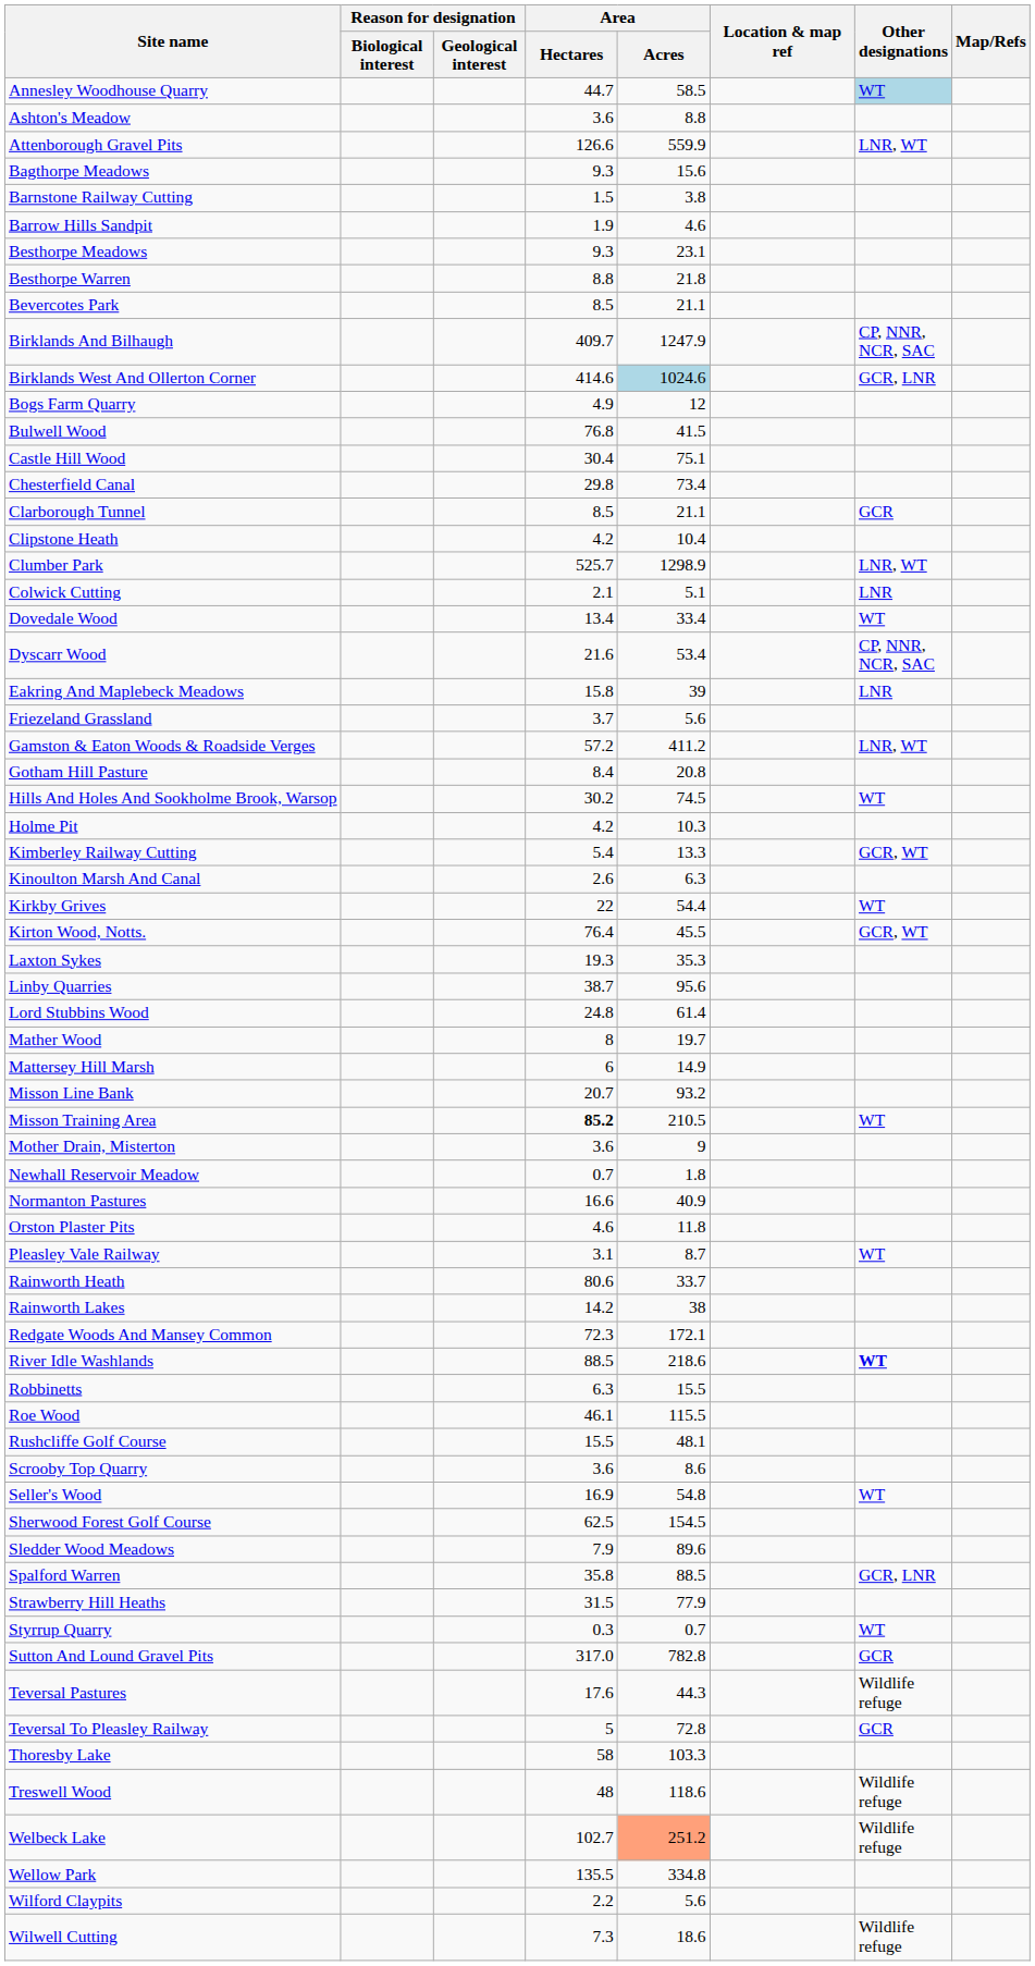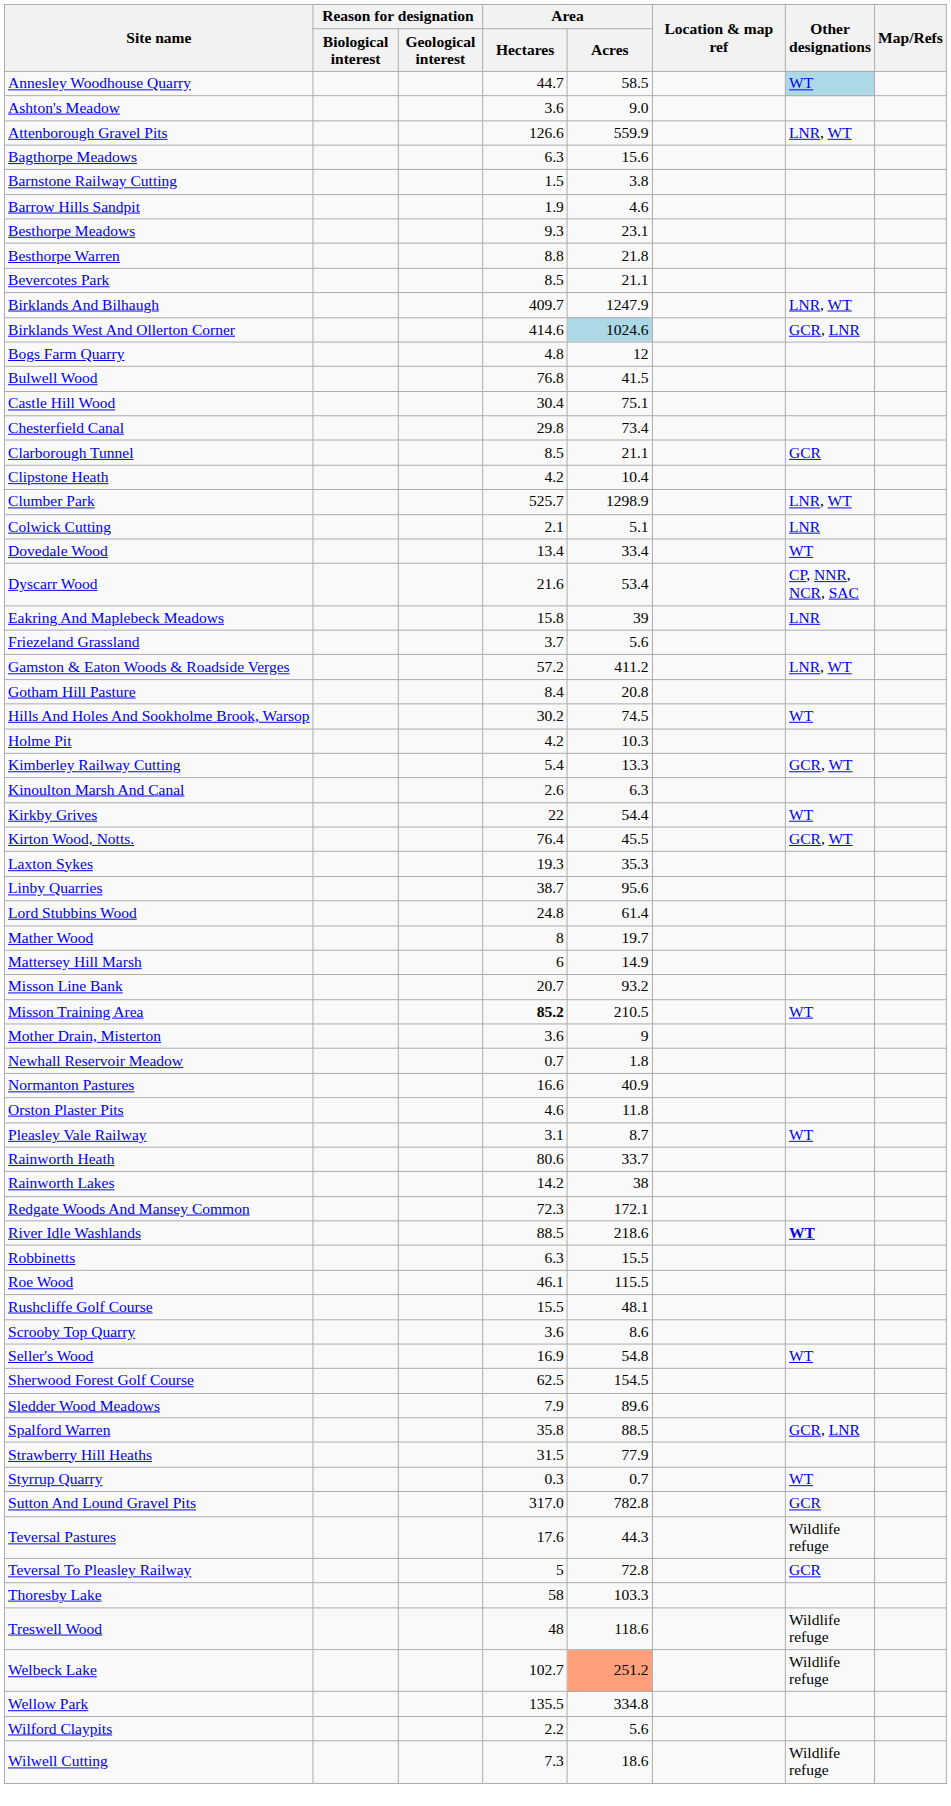 <table class="wikitable">
 <tr>
 <th rowspan="2">Site name</th>
 <th width="160" colspan="2">Reason for designation</th>
 <th width="90" colspan="2">Area</th>
 <th width="130" rowspan="2">Location & map ref</th>
 <th width="50" rowspan="2">Other designations</th>
 <th width="50" rowspan="2">Map/Refs</th>
 </tr>
 <tr>
 <th width="80">Biological interest</th>
 <th width="80">Geological interest</th>
 <th width="80">Hectares</th>
 <th width="80">Acres</th>
 </tr>
 <tr>
 <td><a href='#'>Annesley Woodhouse Quarry</a></td>
 <td align="center"></td>
 <td></td>
 <td align="right">44.7</td>
 <td align="right">58.5</td>
 <td></td>
 <td style="background: lightblue;"><a href='#'>WT</a></td>
 <td> </td>
 </tr>
 <tr>
 <td><a href='#'>Ashton's Meadow</a></td>
 <td align="center"></td>
 <td></td>
 <td align="right">3.6</td>
-<td align="right">8.8</td>
+<td align="right">9.0</td>
 <td></td>
 <td></td>
 <td> </td>
 </tr>
 <tr>
 <td><a href='#'>Attenborough Gravel Pits</a></td>
 <td align="center"></td>
 <td></td>
 <td align="right">126.6</td>
 <td align="right">559.9</td>
 <td></td>
 <td><a href='#'>LNR</a>, <a href='#'>WT</a></td>
 <td> </td>
 </tr>
 <tr>
 <td><a href='#'>Bagthorpe Meadows</a></td>
 <td align="center"></td>
 <td></td>
-<td align="right">9.3</td>
+<td align="right">6.3</td>
 <td align="right">15.6</td>
 <td></td>
 <td></td>
 <td> </td>
 </tr>
 <tr>
 <td><a href='#'>Barnstone Railway Cutting</a></td>
 <td align="center"></td>
 <td></td>
 <td align="right">1.5</td>
 <td align="right">3.8</td>
 <td></td>
 <td></td>
 <td> </td>
 </tr>
 <tr>
 <td><a href='#'>Barrow Hills Sandpit</a></td>
 <td align="center"></td>
 <td></td>
 <td align="right">1.9</td>
 <td align="right">4.6</td>
 <td></td>
 <td></td>
 <td> </td>
 </tr>
 <tr>
 <td><a href='#'>Besthorpe Meadows</a></td>
 <td align="center"></td>
 <td></td>
 <td align="right">9.3</td>
 <td align="right">23.1</td>
 <td></td>
 <td></td>
 <td> </td>
 </tr>
 <tr>
 <td><a href='#'>Besthorpe Warren</a></td>
 <td align="center"></td>
 <td></td>
 <td align="right">8.8</td>
 <td align="right">21.8</td>
 <td></td>
 <td></td>
 <td> </td>
 </tr>
 <tr>
 <td><a href='#'>Bevercotes Park</a></td>
 <td align="center"></td>
 <td></td>
 <td align="right">8.5</td>
 <td align="right">21.1</td>
 <td></td>
 <td></td>
 <td> </td>
 </tr>
 <tr>
 <td><a href='#'>Birklands And Bilhaugh</a></td>
 <td align="center"></td>
 <td></td>
 <td align="right">409.7</td>
 <td align="right">1247.9</td>
 <td></td>
-<td><a href='#'>CP</a>, <a href='#'>NNR</a>, <a href='#'>NCR</a>, <a href='#'>SAC</a></td>
+<td><a href='#'>LNR</a>, <a href='#'>WT</a></td>
 <td> </td>
 </tr>
 <tr>
 <td><a href='#'>Birklands West And Ollerton Corner</a></td>
 <td align="center"></td>
 <td></td>
 <td align="right">414.6</td>
 <td align="right" style="background: lightblue;">1024.6</td>
 <td></td>
 <td><a href='#'>GCR</a>, <a href='#'>LNR</a></td>
 <td> </td>
 </tr>
 <tr>
 <td><a href='#'>Bogs Farm Quarry</a></td>
 <td align="center"></td>
 <td></td>
-<td align="right">4.9</td>
+<td align="right">4.8</td>
 <td align="right">12</td>
 <td></td>
 <td></td>
 <td> </td>
 </tr>
 <tr>
 <td><a href='#'>Bulwell Wood</a></td>
 <td align="center"></td>
 <td></td>
 <td align="right">76.8</td>
 <td align="right">41.5</td>
 <td></td>
 <td></td>
 <td> </td>
 </tr>
 <tr>
 <td><a href='#'>Castle Hill Wood</a></td>
 <td align="center"></td>
 <td></td>
 <td align="right">30.4</td>
 <td align="right">75.1</td>
 <td></td>
 <td></td>
 <td> </td>
 </tr>
 <tr>
 <td><a href='#'>Chesterfield Canal</a></td>
 <td align="center"></td>
 <td></td>
 <td align="right">29.8</td>
 <td align="right">73.4</td>
 <td></td>
 <td></td>
 <td> </td>
 </tr>
 <tr>
 <td><a href='#'>Clarborough Tunnel</a></td>
 <td align="center"></td>
 <td></td>
 <td align="right">8.5</td>
 <td align="right">21.1</td>
 <td></td>
 <td><a href='#'>GCR</a></td>
 <td> </td>
 </tr>
 <tr>
 <td><a href='#'>Clipstone Heath</a></td>
 <td align="center"></td>
 <td></td>
 <td align="right">4.2</td>
 <td align="right">10.4</td>
 <td></td>
 <td></td>
 <td> </td>
 </tr>
 <tr>
 <td><a href='#'>Clumber Park</a></td>
 <td align="center"></td>
 <td></td>
 <td align="right">525.7</td>
 <td align="right">1298.9</td>
 <td></td>
 <td><a href='#'>LNR</a>, <a href='#'>WT</a></td>
 <td> </td>
 </tr>
 <tr>
 <td><a href='#'>Colwick Cutting</a></td>
 <td align="center"></td>
 <td align="center"></td>
 <td align="right">2.1</td>
 <td align="right">5.1</td>
 <td></td>
 <td><a href='#'>LNR</a></td>
 <td> </td>
 </tr>
 <tr>
 <td><a href='#'>Dovedale Wood</a></td>
 <td align="center"></td>
 <td></td>
 <td align="right">13.4</td>
 <td align="right">33.4</td>
 <td></td>
 <td><a href='#'>WT</a></td>
 <td> </td>
 </tr>
 <tr>
 <td><a href='#'>Dyscarr Wood</a></td>
 <td align="center"></td>
 <td></td>
 <td align="right">21.6</td>
 <td align="right">53.4</td>
 <td></td>
 <td><a href='#'>CP</a>, <a href='#'>NNR</a>, <a href='#'>NCR</a>, <a href='#'>SAC</a></td>
 <td> </td>
 </tr>
 <tr>
 <td><a href='#'>Eakring And Maplebeck Meadows</a></td>
 <td align="center"></td>
 <td></td>
 <td align="right">15.8</td>
 <td align="right">39</td>
 <td></td>
 <td><a href='#'>LNR</a></td>
 <td> </td>
 </tr>
 <tr>
 <td><a href='#'>Friezeland Grassland</a></td>
 <td align="center"></td>
 <td></td>
 <td align="right">3.7</td>
 <td align="right">5.6</td>
 <td></td>
 <td></td>
 <td> </td>
 </tr>
 <tr>
 <td><a href='#'>Gamston & Eaton Woods & Roadside Verges</a></td>
 <td align="center"></td>
 <td></td>
 <td align="right">57.2</td>
 <td align="right">411.2</td>
 <td></td>
 <td><a href='#'>LNR</a>, <a href='#'>WT</a></td>
 <td> </td>
 </tr>
 <tr>
 <td><a href='#'>Gotham Hill Pasture</a></td>
 <td align="center"></td>
 <td></td>
 <td align="right">8.4</td>
 <td align="right">20.8</td>
 <td></td>
 <td></td>
 <td> </td>
 </tr>
 <tr>
 <td><a href='#'>Hills And Holes And Sookholme Brook, Warsop</a></td>
 <td align="center"></td>
 <td></td>
 <td align="right">30.2</td>
 <td align="right">74.5</td>
 <td></td>
 <td><a href='#'>WT</a></td>
 <td> </td>
 </tr>
 <tr>
 <td><a href='#'>Holme Pit</a></td>
 <td align="center"></td>
 <td></td>
 <td align="right">4.2</td>
 <td align="right">10.3</td>
 <td></td>
 <td></td>
 <td> </td>
 </tr>
 <tr>
 <td><a href='#'>Kimberley Railway Cutting</a></td>
 <td align="center"></td>
 <td align="center"></td>
 <td align="right">5.4</td>
 <td align="right">13.3</td>
 <td></td>
 <td><a href='#'>GCR</a>, <a href='#'>WT</a></td>
 <td> </td>
 </tr>
 <tr>
 <td><a href='#'>Kinoulton Marsh And Canal</a></td>
 <td align="center"></td>
 <td></td>
 <td align="right">2.6</td>
 <td align="right">6.3</td>
 <td></td>
 <td></td>
 <td> </td>
 </tr>
 <tr>
 <td><a href='#'>Kirkby Grives</a></td>
 <td align="center"></td>
 <td></td>
 <td align="right">22</td>
 <td align="right">54.4</td>
 <td></td>
 <td><a href='#'>WT</a></td>
 <td> </td>
 </tr>
 <tr>
 <td><a href='#'>Kirton Wood, Notts.</a></td>
 <td align="center"></td>
 <td></td>
 <td align="right">76.4</td>
 <td align="right">45.5</td>
 <td></td>
 <td><a href='#'>GCR</a>, <a href='#'>WT</a></td>
 <td> </td>
 </tr>
 <tr>
 <td><a href='#'>Laxton Sykes</a></td>
 <td align="center"></td>
 <td></td>
 <td align="right">19.3</td>
 <td align="right">35.3</td>
 <td></td>
 <td></td>
 <td> </td>
 </tr>
 <tr>
 <td><a href='#'>Linby Quarries</a></td>
 <td align="center"></td>
 <td></td>
 <td align="right">38.7</td>
 <td align="right">95.6</td>
 <td></td>
 <td></td>
 <td> </td>
 </tr>
 <tr>
 <td><a href='#'>Lord Stubbins Wood</a></td>
 <td align="center"></td>
 <td></td>
 <td align="right">24.8</td>
 <td align="right">61.4</td>
 <td></td>
 <td></td>
 <td> </td>
 </tr>
 <tr>
 <td><a href='#'>Mather Wood</a></td>
 <td align="center"></td>
 <td></td>
 <td align="right">8</td>
 <td align="right">19.7</td>
 <td></td>
 <td></td>
 <td> </td>
 </tr>
 <tr>
 <td><a href='#'>Mattersey Hill Marsh</a></td>
 <td align="center"></td>
 <td></td>
 <td align="right">6</td>
 <td align="right">14.9</td>
 <td></td>
 <td></td>
 <td> </td>
 </tr>
 <tr>
 <td><a href='#'>Misson Line Bank</a></td>
 <td align="center"></td>
 <td></td>
 <td align="right">20.7</td>
 <td align="right">93.2</td>
 <td></td>
 <td></td>
 <td> </td>
 </tr>
 <tr>
 <td><a href='#'>Misson Training Area</a></td>
 <td align="center"></td>
 <td></td>
 <td align="right"><strong>85.2</strong></td>
 <td align="right">210.5</td>
 <td></td>
 <td><a href='#'>WT</a></td>
 <td> </td>
 </tr>
 <tr>
 <td><a href='#'>Mother Drain, Misterton</a></td>
 <td align="center"></td>
 <td></td>
 <td align="right">3.6</td>
 <td align="right">9</td>
 <td></td>
 <td></td>
 <td> </td>
 </tr>
 <tr>
 <td><a href='#'>Newhall Reservoir Meadow</a></td>
 <td align="center"></td>
 <td></td>
 <td align="right">0.7</td>
 <td align="right">1.8</td>
 <td></td>
 <td></td>
 <td> </td>
 </tr>
 <tr>
 <td><a href='#'>Normanton Pastures</a></td>
 <td align="center"></td>
 <td></td>
 <td align="right">16.6</td>
 <td align="right">40.9</td>
 <td></td>
 <td></td>
 <td> </td>
 </tr>
 <tr>
 <td><a href='#'>Orston Plaster Pits</a></td>
 <td align="center"></td>
 <td></td>
 <td align="right">4.6</td>
 <td align="right">11.8</td>
 <td></td>
 <td></td>
 <td> </td>
 </tr>
 <tr>
 <td><a href='#'>Pleasley Vale Railway</a></td>
 <td align="center"></td>
 <td></td>
 <td align="right">3.1</td>
 <td align="right">8.7</td>
 <td></td>
 <td><a href='#'>WT</a></td>
 <td> </td>
 </tr>
 <tr>
 <td><a href='#'>Rainworth Heath</a></td>
 <td align="center"></td>
 <td></td>
 <td align="right">80.6</td>
 <td align="right">33.7</td>
 <td></td>
 <td></td>
 <td> </td>
 </tr>
 <tr>
 <td><a href='#'>Rainworth Lakes</a></td>
 <td align="center"></td>
 <td></td>
 <td align="right">14.2</td>
 <td align="right">38</td>
 <td></td>
 <td></td>
 <td> </td>
 </tr>
 <tr>
 <td><a href='#'>Redgate Woods And Mansey Common</a></td>
 <td align="center"></td>
 <td></td>
 <td align="right">72.3</td>
 <td align="right">172.1</td>
 <td></td>
 <td></td>
 <td> </td>
 </tr>
 <tr>
 <td><a href='#'>River Idle Washlands</a></td>
 <td align="center"></td>
 <td></td>
 <td align="right">88.5</td>
 <td align="right">218.6</td>
 <td></td>
 <td><strong><a href='#'>WT</a></strong></td>
 <td> </td>
 </tr>
 <tr>
 <td><a href='#'>Robbinetts</a></td>
 <td align="center"></td>
 <td></td>
 <td align="right">6.3</td>
 <td align="right">15.5</td>
 <td></td>
 <td></td>
 <td> </td>
 </tr>
 <tr>
 <td><a href='#'>Roe Wood</a></td>
 <td align="center"></td>
 <td></td>
 <td align="right">46.1</td>
 <td align="right">115.5</td>
 <td></td>
 <td></td>
 <td> </td>
 </tr>
 <tr>
 <td><a href='#'>Rushcliffe Golf Course</a></td>
 <td align="center"></td>
 <td></td>
 <td align="right">15.5</td>
 <td align="right">48.1</td>
 <td></td>
 <td></td>
 <td> </td>
 </tr>
 <tr>
 <td><a href='#'>Scrooby Top Quarry</a></td>
 <td align="center"></td>
 <td></td>
 <td align="right">3.6</td>
 <td align="right">8.6</td>
 <td></td>
 <td></td>
 <td> </td>
 </tr>
 <tr>
 <td><a href='#'>Seller's Wood</a></td>
 <td align="center"></td>
 <td></td>
 <td align="right">16.9</td>
 <td align="right">54.8</td>
 <td></td>
 <td><a href='#'>WT</a></td>
 <td> </td>
 </tr>
 <tr>
 <td><a href='#'>Sherwood Forest Golf Course</a></td>
 <td align="center"></td>
 <td></td>
 <td align="right">62.5</td>
 <td align="right">154.5</td>
 <td></td>
 <td></td>
 <td> </td>
 </tr>
 <tr>
 <td><a href='#'>Sledder Wood Meadows</a></td>
 <td align="center"></td>
 <td></td>
 <td align="right">7.9</td>
 <td align="right">89.6</td>
 <td></td>
 <td></td>
 <td> </td>
 </tr>
 <tr>
 <td><a href='#'>Spalford Warren</a></td>
 <td align="center"></td>
 <td></td>
 <td align="right">35.8</td>
 <td align="right">88.5</td>
 <td></td>
 <td><a href='#'>GCR</a>, <a href='#'>LNR</a></td>
 <td> </td>
 </tr>
 <tr>
 <td><a href='#'>Strawberry Hill Heaths</a></td>
 <td align="center"></td>
 <td></td>
 <td align="right">31.5</td>
 <td align="right">77.9</td>
 <td></td>
 <td></td>
 <td> </td>
 </tr>
 <tr>
 <td><a href='#'>Styrrup Quarry</a></td>
 <td></td>
 <td align="center"></td>
 <td align="right">0.3</td>
 <td align="right">0.7</td>
 <td></td>
 <td><a href='#'>WT</a></td>
 <td> </td>
 </tr>
 <tr>
 <td><a href='#'>Sutton And Lound Gravel Pits</a></td>
 <td align="center"></td>
 <td></td>
 <td align="right">317.0</td>
 <td align="right">782.8</td>
 <td></td>
 <td><a href='#'>GCR</a></td>
 <td> </td>
 </tr>
 <tr>
 <td><a href='#'>Teversal Pastures</a></td>
 <td align="center"></td>
 <td></td>
 <td align="right">17.6</td>
 <td align="right">44.3</td>
 <td></td>
 <td>Wildlife refuge</td>
 <td> </td>
 </tr>
 <tr>
 <td><a href='#'>Teversal To Pleasley Railway</a></td>
 <td align="center"></td>
 <td></td>
 <td align="right">5</td>
 <td align="right">72.8</td>
 <td></td>
 <td><a href='#'>GCR</a></td>
 <td> </td>
 </tr>
 <tr>
 <td><a href='#'>Thoresby Lake</a></td>
 <td align="center"></td>
 <td></td>
 <td align="right">58</td>
 <td align="right">103.3</td>
 <td></td>
 <td></td>
 <td> </td>
 </tr>
 <tr>
 <td><a href='#'>Treswell Wood</a></td>
 <td align="center"></td>
 <td></td>
 <td align="right">48</td>
 <td align="right">118.6</td>
 <td></td>
 <td>Wildlife refuge</td>
 <td> </td>
 </tr>
 <tr>
 <td><a href='#'>Welbeck Lake</a></td>
 <td align="center"></td>
 <td></td>
 <td align="right">102.7</td>
 <td align="right" style="background: lightsalmon;">251.2</td>
 <td></td>
 <td>Wildlife refuge</td>
 <td> </td>
 </tr>
 <tr>
 <td><a href='#'>Wellow Park</a></td>
 <td align="center"></td>
 <td></td>
 <td align="right">135.5</td>
 <td align="right">334.8</td>
 <td></td>
 <td></td>
 <td> </td>
 </tr>
 <tr>
 <td><a href='#'>Wilford Claypits</a></td>
 <td align="center"></td>
 <td></td>
 <td align="right">2.2</td>
 <td align="right">5.6</td>
 <td></td>
 <td></td>
 <td> </td>
 </tr>
 <tr>
 <td><a href='#'>Wilwell Cutting</a></td>
 <td align="center"></td>
 <td></td>
 <td align="right">7.3</td>
 <td align="right">18.6</td>
 <td></td>
 <td>Wildlife refuge</td>
 <td> </td>
 </tr>
 </table>
